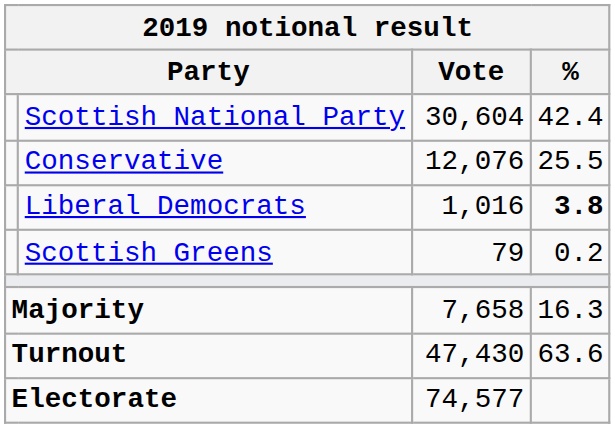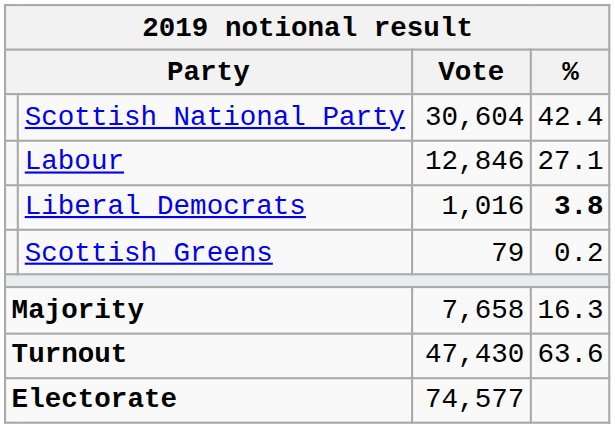 <table class="wikitable">
 <tr>
 <th colspan="4">2019 notional result  </th>
 </tr>
 <tr>
 <th bgcolor="#DDDDFF" width="130px" colspan="2">Party</th>
 <th bgcolor="#DDDDFF" width="50px">Vote</th>
 <th bgcolor="#DDDDFF" width="30px">%</th>
 </tr>
 <tr>
 <td></td>
 <td><a href='#'>Scottish National Party</a></td>
 <td align=right>30,604</td>
 <td align=right>42.4</td>
 </tr>
 <tr>
 <td></td>
-<td><a href='#'>Conservative</a></td>
-<td align=right>12,076</td>
-<td align=right>25.5</td>
+<td><a href='#'>Labour</a></td>
+<td align="right">12,846</td>
+<td align="right">27.1</td>
 </tr>
 <tr>
 <td></td>
 <td><a href='#'>Liberal Democrats</a></td>
 <td align=right>1,016</td>
 <td align=right><strong>3.8</strong></td>
 </tr>
 <tr>
 <td></td>
 <td><a href='#'>Scottish Greens</a></td>
 <td align=right>79</td>
 <td align=right>0.2</td>
 </tr>
 <tr>
 <td colspan="4" bgcolor="#EAECF0"></td>
 </tr>
 <tr>
 <td colspan="2"><strong>Majority</strong></td>
 <td align="right">7,658</td>
 <td align="right">16.3</td>
 </tr>
 <tr>
 <td colspan="2"><strong>Turnout</strong></td>
 <td align="right">47,430</td>
 <td align="right">63.6</td>
 </tr>
 <tr>
 <td colspan="2"><strong>Electorate</strong></td>
 <td align=right>74,577</td>
 </tr>
 </table>
